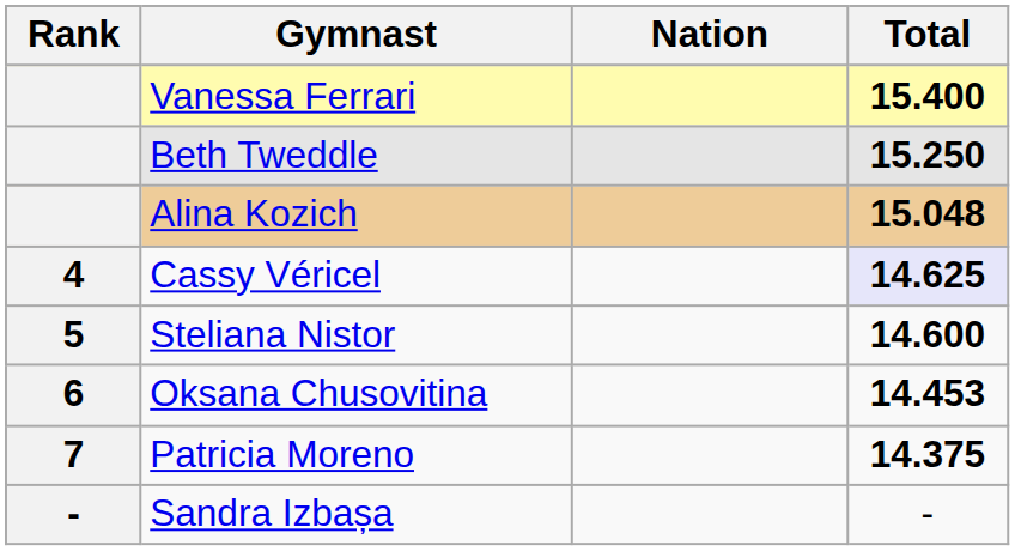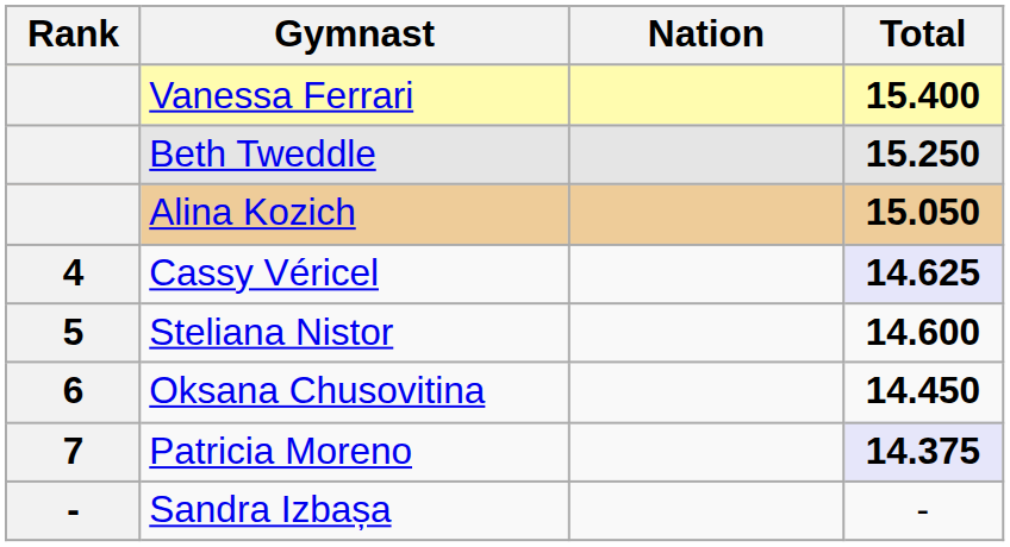 <table class="wikitable sortable" style="text-align:center; font-size:100%">
 <tr>
 <th scope="col" style="width:50px;">Rank</th>
 <th ! scope="col" style="width:175px;">Gymnast</th>
 <th ! scope="col" style="width:110px;">Nation</th>
 <th ! scope="col" style="width:60px;">Total</th>
 </tr>
 <tr style="background:#fffcaf;">
 <th scope=row style="text-align:center"></th>
 <td style="text-align:left;"><a href='#'>Vanessa Ferrari</a></td>
 <td style="text-align:left;"></td>
 <td><strong>15.400</strong></td>
 </tr>
 <tr style="background:#e5e5e5;">
 <th scope=row style="text-align:center"></th>
 <td style="text-align:left;"><a href='#'>Beth Tweddle</a></td>
 <td style="text-align:left;"></td>
 <td><strong>15.250</strong></td>
 </tr>
 <tr style="background:#ec9;">
 <th scope=row style="text-align:center"></th>
 <td style="text-align:left;"><a href='#'>Alina Kozich</a></td>
 <td style="text-align:left;"></td>
-<td><strong>15.048</strong></td>
+<td><strong>15.050</strong></td>
 </tr>
 <tr>
 <th scope=row style="text-align:center">4</th>
 <td style="text-align:left;"><a href='#'>Cassy Véricel</a></td>
 <td style="text-align:left;"></td>
 <td style="background: lavender;"><strong>14.625</strong></td>
 </tr>
 <tr>
 <th scope=row style="text-align:center">5</th>
 <td style="text-align:left;"><a href='#'>Steliana Nistor</a></td>
 <td style="text-align:left;"></td>
 <td><strong>14.600</strong></td>
 </tr>
 <tr>
 <th scope=row style="text-align:center">6</th>
 <td style="text-align:left;"><a href='#'>Oksana Chusovitina</a></td>
 <td style="text-align:left;"></td>
-<td><strong>14.453</strong></td>
+<td><strong>14.450</strong></td>
 </tr>
 <tr>
 <th scope=row style="text-align:center">7</th>
 <td style="text-align:left;"><a href='#'>Patricia Moreno</a></td>
 <td style="text-align:left;"></td>
-<td><strong>14.375</strong></td>
+<td style="background: lavender;"><strong>14.375</strong></td>
 </tr>
 <tr>
 <th scope=row style="text-align:center">-</th>
 <td style="text-align:left;"><a href='#'>Sandra Izbașa</a></td>
 <td style="text-align:left;"></td>
 <td>-</td>
 </tr>
 </table>
